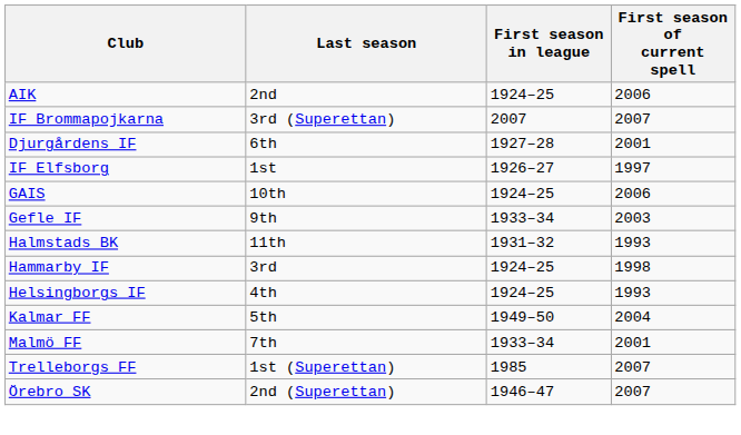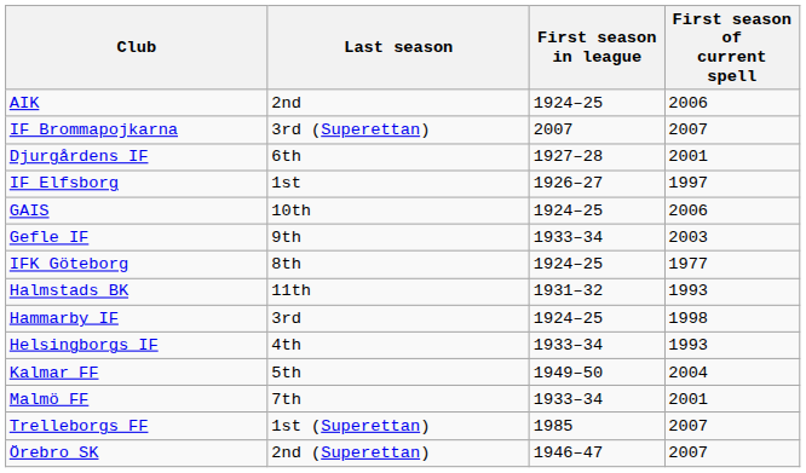 <table class="wikitable">
 <tr>
 <th style="width: 200px;">Club</th>
 <th style="width: 200px;">Last season</th>
 <th style="width: 100px;">First season<br>in league</th>
 <th style="width: 100px;">First season of<br>current spell</th>
 </tr>
 <tr>
 <td><a href='#'>AIK</a></td>
 <td>2nd</td>
 <td>1924–25</td>
 <td>2006</td>
 </tr>
 <tr>
 <td><a href='#'>IF Brommapojkarna</a></td>
 <td>3rd (<a href='#'>Superettan</a>)</td>
 <td>2007</td>
 <td>2007</td>
 </tr>
 <tr>
 <td><a href='#'>Djurgårdens IF</a></td>
 <td>6th</td>
 <td>1927–28</td>
 <td>2001</td>
 </tr>
 <tr>
 <td><a href='#'>IF Elfsborg</a></td>
 <td>1st</td>
 <td>1926–27</td>
 <td>1997</td>
 </tr>
 <tr>
 <td><a href='#'>GAIS</a></td>
 <td>10th</td>
 <td>1924–25</td>
 <td>2006</td>
 </tr>
 <tr>
 <td><a href='#'>Gefle IF</a></td>
 <td>9th</td>
 <td>1933–34</td>
 <td>2003</td>
 </tr>
 <tr>
+<td><a href='#'>IFK Göteborg</a></td>
+<td>8th</td>
+<td>1924–25</td>
+<td>1977</td>
+</tr>
+<tr>
 <td><a href='#'>Halmstads BK</a></td>
 <td>11th</td>
 <td>1931–32</td>
 <td>1993</td>
 </tr>
 <tr>
 <td><a href='#'>Hammarby IF</a></td>
 <td>3rd</td>
 <td>1924–25</td>
 <td>1998</td>
 </tr>
 <tr>
 <td><a href='#'>Helsingborgs IF</a></td>
 <td>4th</td>
-<td>1924–25</td>
+<td>1933–34</td>
 <td>1993</td>
 </tr>
 <tr>
 <td><a href='#'>Kalmar FF</a></td>
 <td>5th</td>
 <td>1949–50</td>
 <td>2004</td>
 </tr>
 <tr>
 <td><a href='#'>Malmö FF</a></td>
 <td>7th</td>
 <td>1933–34</td>
 <td>2001</td>
 </tr>
 <tr>
 <td><a href='#'>Trelleborgs FF</a></td>
 <td>1st (<a href='#'>Superettan</a>)</td>
 <td>1985</td>
 <td>2007</td>
 </tr>
 <tr>
 <td><a href='#'>Örebro SK</a></td>
 <td>2nd (<a href='#'>Superettan</a>)</td>
 <td>1946–47</td>
 <td>2007</td>
 </tr>
 </table>
